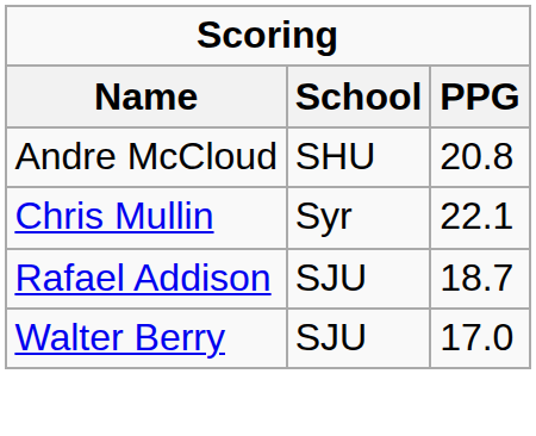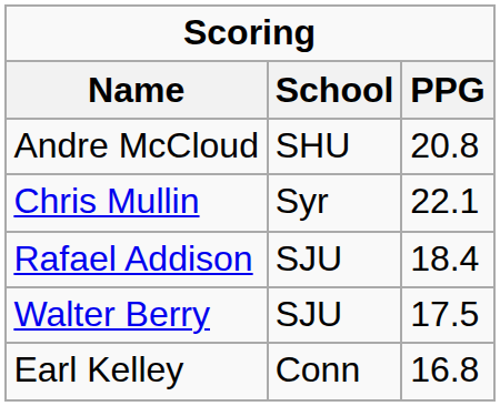 <table class="wikitable">
 <tr>
 <td colspan=3 style="text-align:center;"><strong>Scoring</strong></td>
 </tr>
 <tr>
 <th>Name</th>
 <th>School</th>
 <th>PPG</th>
 </tr>
 <tr>
 <td>Andre McCloud</td>
 <td>SHU</td>
 <td>20.8</td>
 </tr>
 <tr>
 <td><a href='#'>Chris Mullin</a></td>
 <td>Syr</td>
 <td>22.1</td>
 </tr>
 <tr>
 <td><a href='#'>Rafael Addison</a></td>
 <td>SJU</td>
-<td>18.7</td>
+<td>18.4</td>
 </tr>
 <tr>
 <td><a href='#'>Walter Berry</a></td>
 <td>SJU</td>
-<td>17.0</td>
+<td>17.5</td>
+</tr>
+<tr>
+<td>Earl Kelley</td>
+<td>Conn</td>
+<td>16.8</td>
 </tr>
 </table>
